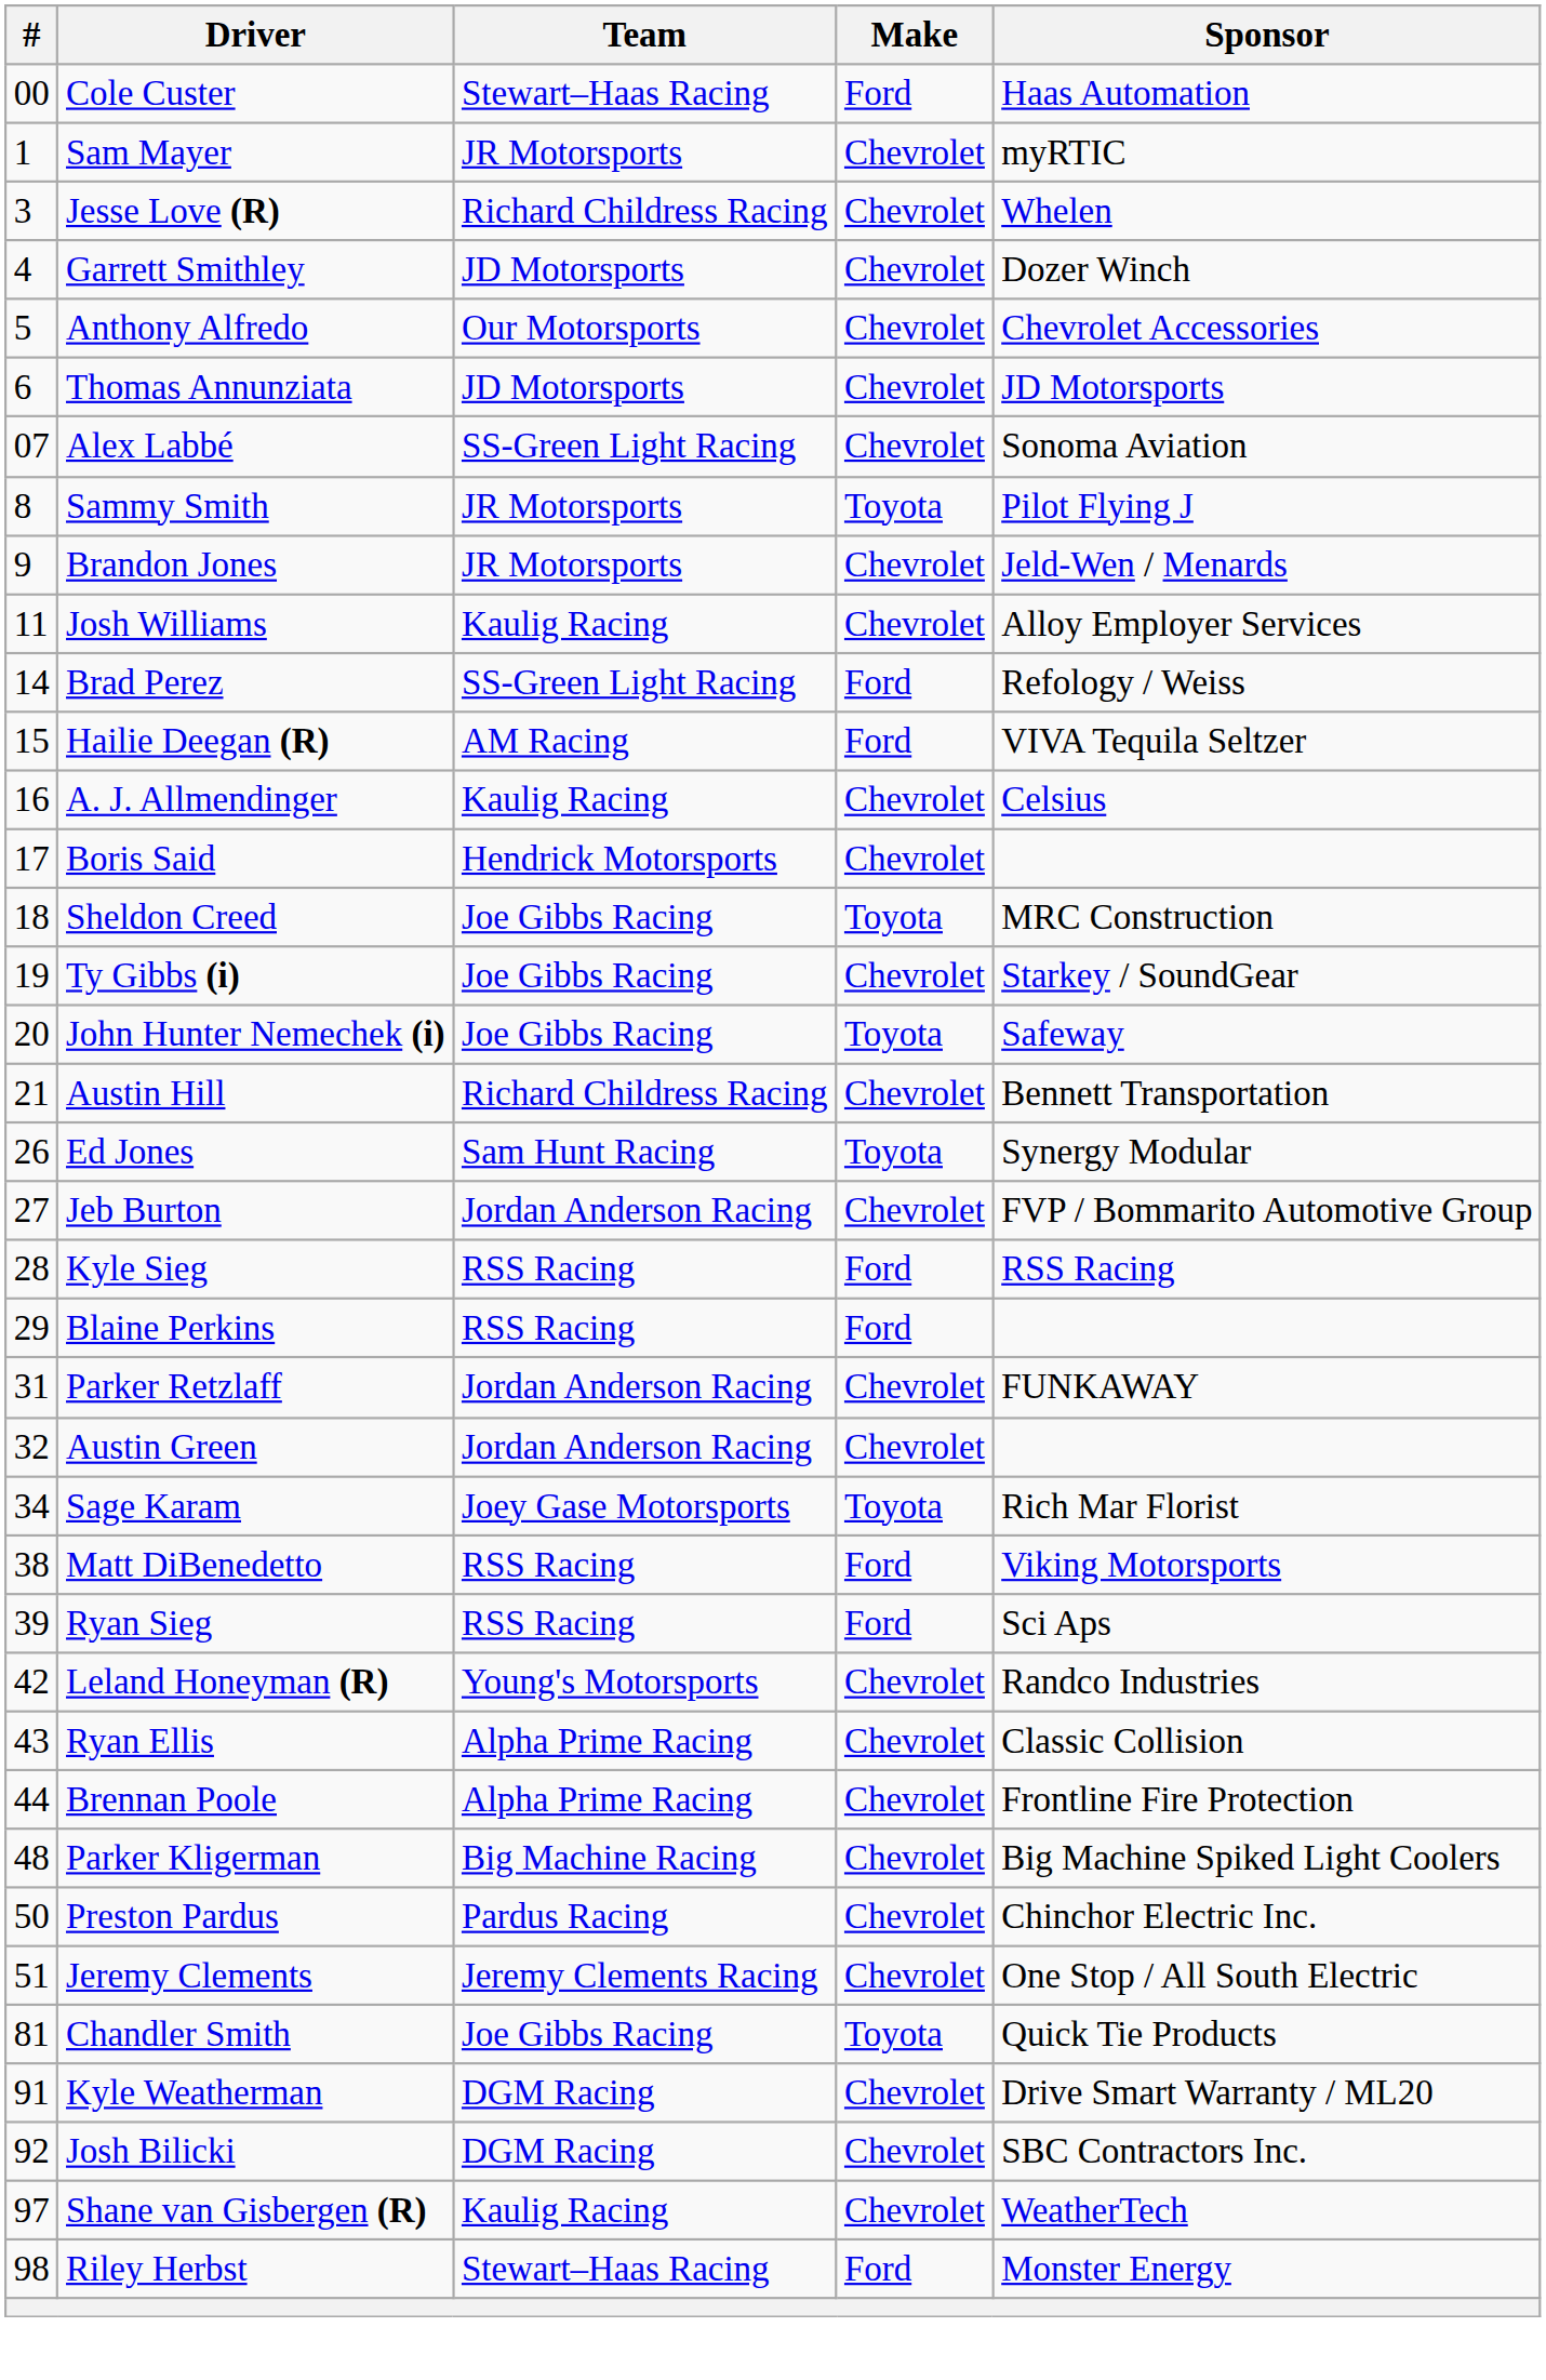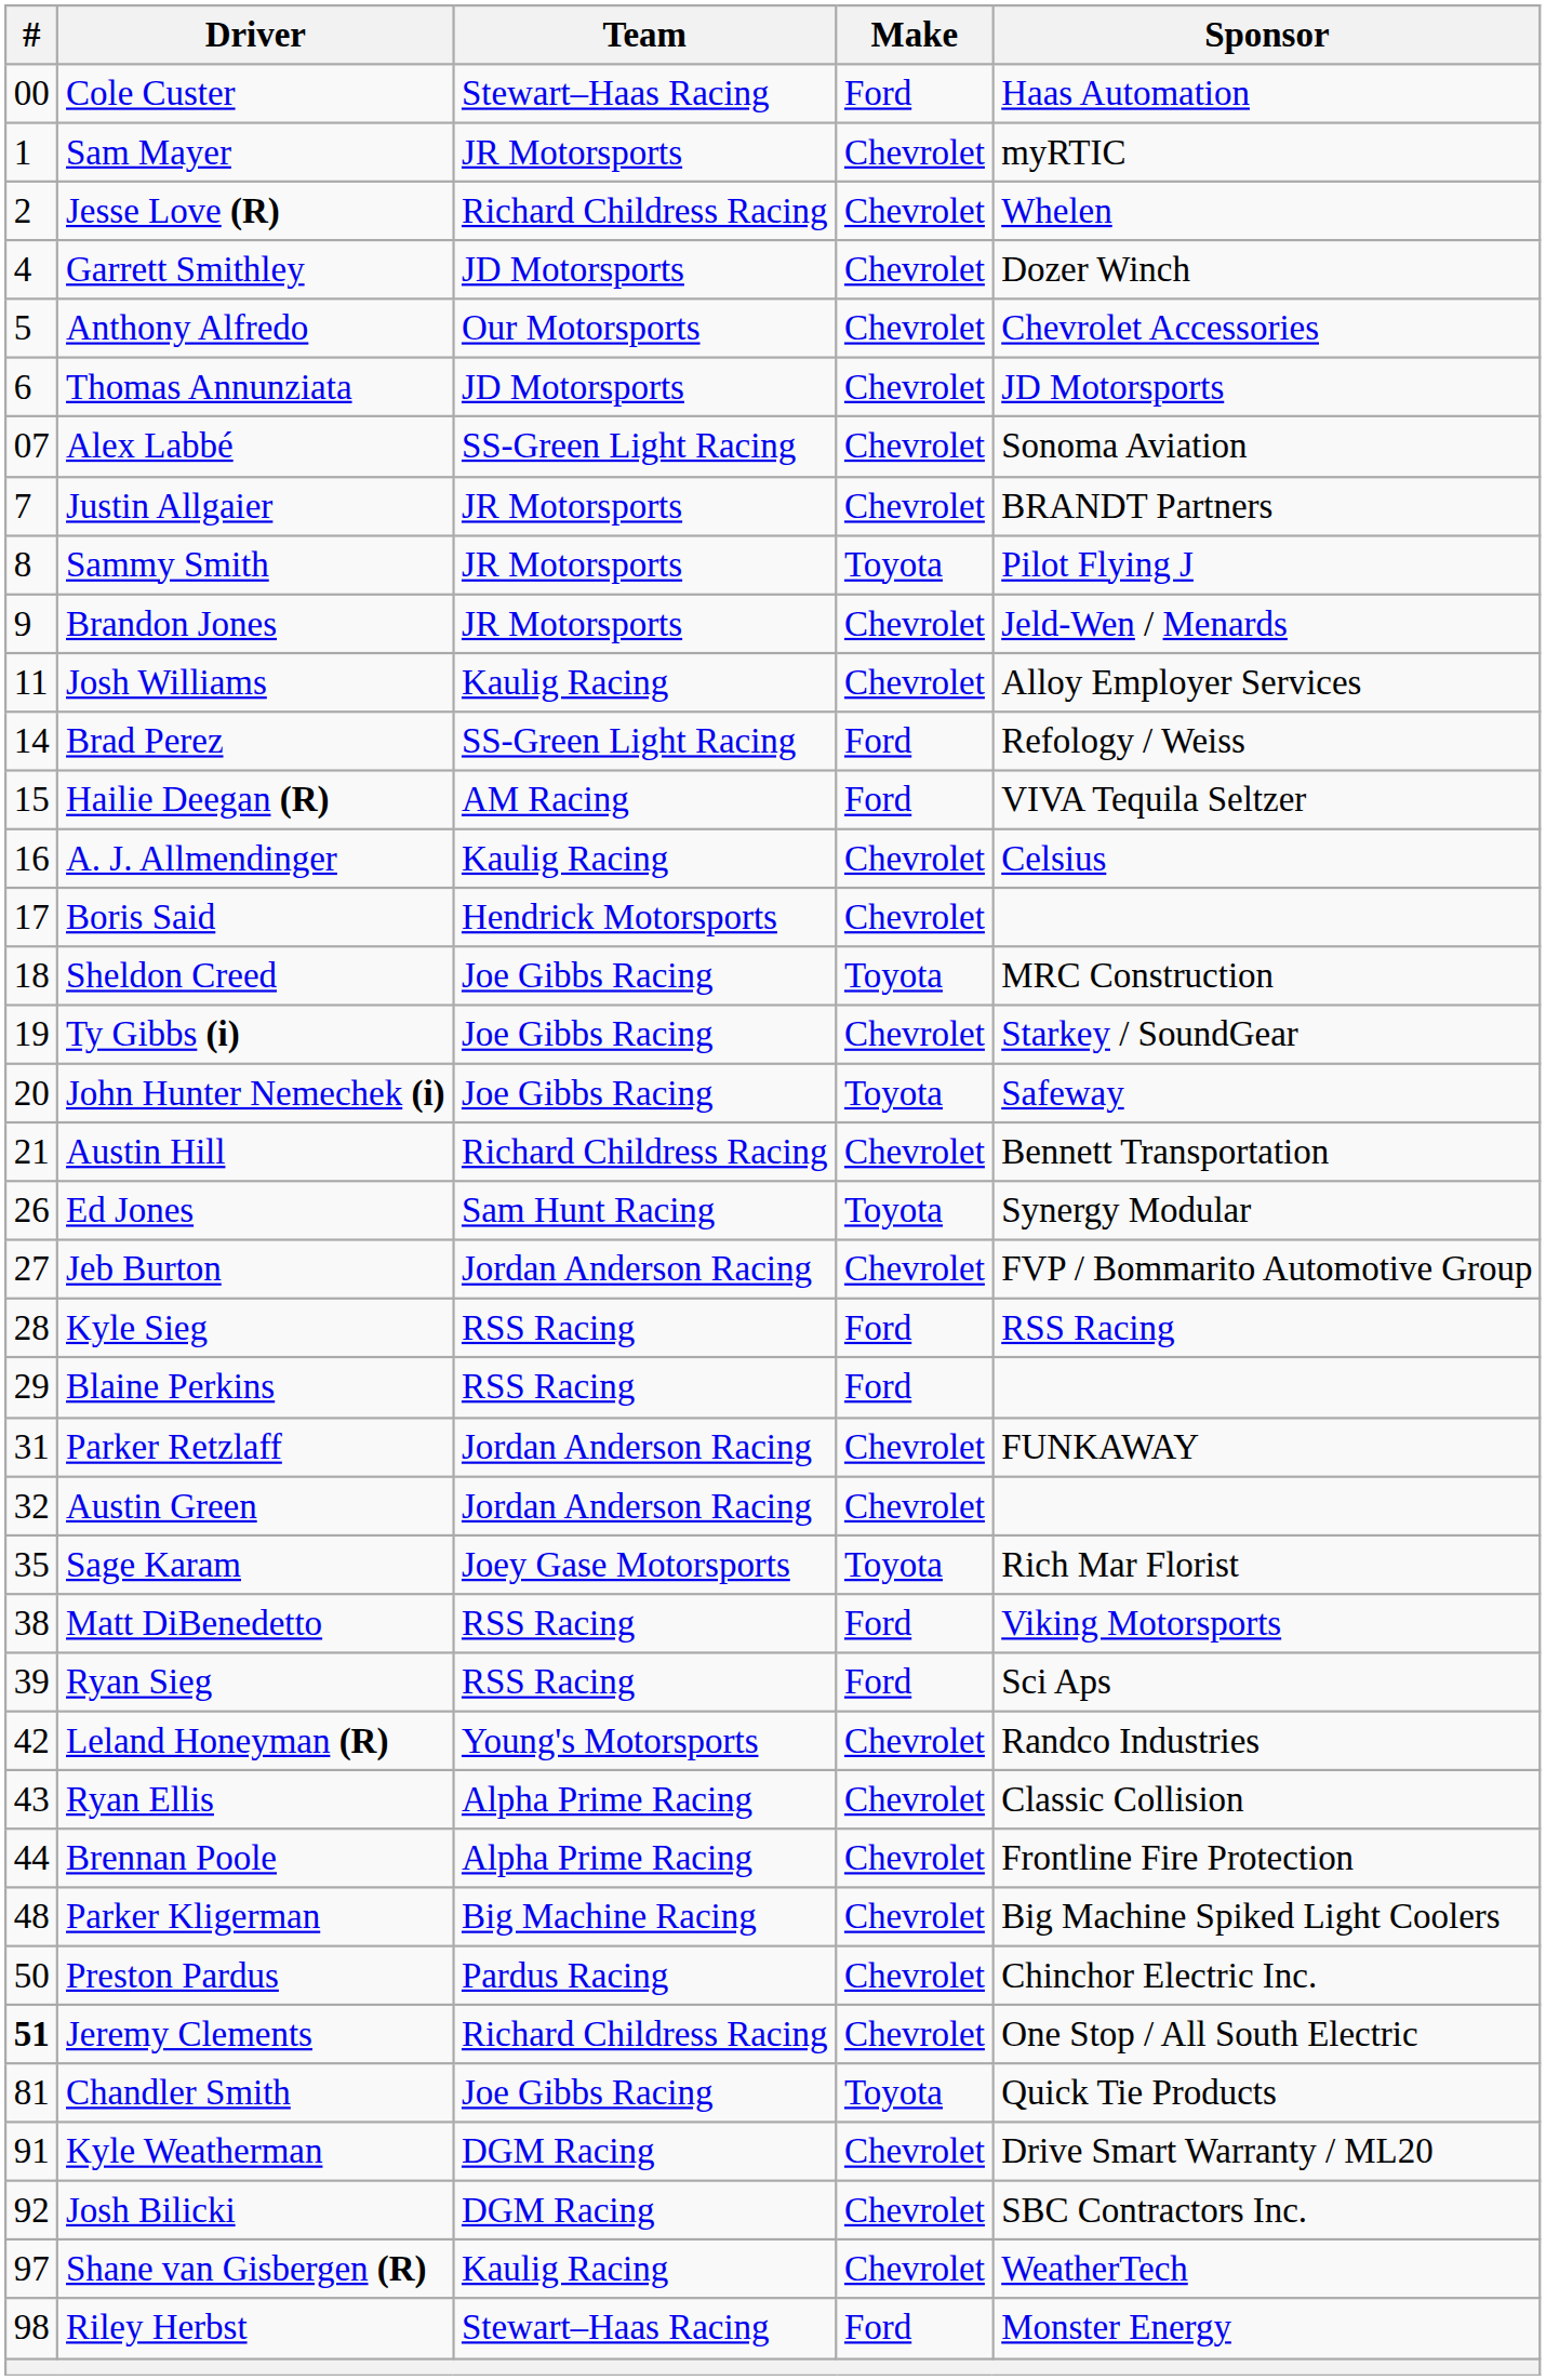 <table class="wikitable" style="font-size: 95%;">
 <tr>
 <th>#</th>
 <th>Driver</th>
 <th>Team</th>
 <th>Make</th>
 <th>Sponsor</th>
 </tr>
 <tr>
 <td>00</td>
 <td><a href='#'>Cole Custer</a></td>
 <td><a href='#'>Stewart–Haas Racing</a></td>
 <td><a href='#'>Ford</a></td>
 <td><a href='#'>Haas Automation</a></td>
 </tr>
 <tr>
 <td>1</td>
 <td><a href='#'>Sam Mayer</a></td>
 <td><a href='#'>JR Motorsports</a></td>
 <td><a href='#'>Chevrolet</a></td>
 <td>myRTIC</td>
 </tr>
 <tr>
-<td>3</td>
+<td>2</td>
 <td><a href='#'>Jesse Love</a> <strong>(R)</strong></td>
 <td nowrap><a href='#'>Richard Childress Racing</a></td>
 <td><a href='#'>Chevrolet</a></td>
 <td><a href='#'>Whelen</a></td>
 </tr>
 <tr>
 <td>4</td>
 <td><a href='#'>Garrett Smithley</a></td>
 <td><a href='#'>JD Motorsports</a></td>
 <td><a href='#'>Chevrolet</a></td>
 <td>Dozer Winch</td>
 </tr>
 <tr>
 <td>5</td>
 <td><a href='#'>Anthony Alfredo</a></td>
 <td><a href='#'>Our Motorsports</a></td>
 <td><a href='#'>Chevrolet</a></td>
 <td><a href='#'>Chevrolet Accessories</a></td>
 </tr>
 <tr>
 <td>6</td>
 <td><a href='#'>Thomas Annunziata</a></td>
 <td><a href='#'>JD Motorsports</a></td>
 <td><a href='#'>Chevrolet</a></td>
 <td><a href='#'>JD Motorsports</a></td>
 </tr>
 <tr>
 <td>07</td>
 <td><a href='#'>Alex Labbé</a></td>
 <td><a href='#'>SS-Green Light Racing</a></td>
 <td><a href='#'>Chevrolet</a></td>
 <td>Sonoma Aviation</td>
+</tr>
+<tr>
+<td>7</td>
+<td><a href='#'>Justin Allgaier</a></td>
+<td><a href='#'>JR Motorsports</a></td>
+<td><a href='#'>Chevrolet</a></td>
+<td nowrap>BRANDT Partners</td>
 </tr>
 <tr>
 <td>8</td>
 <td><a href='#'>Sammy Smith</a></td>
 <td><a href='#'>JR Motorsports</a></td>
 <td><a href='#'>Toyota</a></td>
 <td><a href='#'>Pilot Flying J</a></td>
 </tr>
 <tr>
 <td>9</td>
 <td><a href='#'>Brandon Jones</a></td>
 <td><a href='#'>JR Motorsports</a></td>
 <td><a href='#'>Chevrolet</a></td>
 <td><a href='#'>Jeld-Wen</a> / <a href='#'>Menards</a></td>
 </tr>
 <tr>
 <td>11</td>
 <td><a href='#'>Josh Williams</a></td>
 <td><a href='#'>Kaulig Racing</a></td>
 <td><a href='#'>Chevrolet</a></td>
 <td>Alloy Employer Services</td>
 </tr>
 <tr>
 <td>14</td>
 <td><a href='#'>Brad Perez</a></td>
 <td><a href='#'>SS-Green Light Racing</a></td>
 <td><a href='#'>Ford</a></td>
 <td>Refology / Weiss</td>
 </tr>
 <tr>
 <td>15</td>
 <td><a href='#'>Hailie Deegan</a> <strong>(R)</strong></td>
 <td><a href='#'>AM Racing</a></td>
 <td><a href='#'>Ford</a></td>
 <td>VIVA Tequila Seltzer</td>
 </tr>
 <tr>
 <td>16</td>
 <td><a href='#'>A. J. Allmendinger</a></td>
 <td><a href='#'>Kaulig Racing</a></td>
 <td><a href='#'>Chevrolet</a></td>
 <td><a href='#'>Celsius</a></td>
 </tr>
 <tr>
 <td>17</td>
 <td><a href='#'>Boris Said</a></td>
 <td><a href='#'>Hendrick Motorsports</a></td>
 <td><a href='#'>Chevrolet</a></td>
 <td></td>
 </tr>
 <tr>
 <td>18</td>
 <td><a href='#'>Sheldon Creed</a></td>
 <td><a href='#'>Joe Gibbs Racing</a></td>
 <td><a href='#'>Toyota</a></td>
 <td>MRC Construction</td>
 </tr>
 <tr>
 <td>19</td>
 <td><a href='#'>Ty Gibbs</a> <strong>(i)</strong></td>
 <td><a href='#'>Joe Gibbs Racing</a></td>
 <td><a href='#'>Chevrolet</a></td>
 <td><a href='#'>Starkey</a> / SoundGear</td>
 </tr>
 <tr>
 <td>20</td>
 <td nowrap><a href='#'>John Hunter Nemechek</a> <strong>(i)</strong></td>
 <td><a href='#'>Joe Gibbs Racing</a></td>
 <td><a href='#'>Toyota</a></td>
 <td><a href='#'>Safeway</a></td>
 </tr>
 <tr>
 <td>21</td>
 <td><a href='#'>Austin Hill</a></td>
 <td><a href='#'>Richard Childress Racing</a></td>
 <td><a href='#'>Chevrolet</a></td>
 <td>Bennett Transportation</td>
 </tr>
 <tr>
 <td>26</td>
 <td><a href='#'>Ed Jones</a></td>
 <td><a href='#'>Sam Hunt Racing</a></td>
 <td><a href='#'>Toyota</a></td>
 <td>Synergy Modular</td>
 </tr>
 <tr>
 <td>27</td>
 <td><a href='#'>Jeb Burton</a></td>
 <td><a href='#'>Jordan Anderson Racing</a></td>
 <td><a href='#'>Chevrolet</a></td>
 <td>FVP / Bommarito Automotive Group</td>
 </tr>
 <tr>
 <td>28</td>
 <td><a href='#'>Kyle Sieg</a></td>
 <td><a href='#'>RSS Racing</a></td>
 <td><a href='#'>Ford</a></td>
 <td><a href='#'>RSS Racing</a></td>
 </tr>
 <tr>
 <td>29</td>
 <td><a href='#'>Blaine Perkins</a></td>
 <td><a href='#'>RSS Racing</a></td>
 <td><a href='#'>Ford</a></td>
 <td></td>
 </tr>
 <tr>
 <td>31</td>
 <td><a href='#'>Parker Retzlaff</a></td>
 <td><a href='#'>Jordan Anderson Racing</a></td>
 <td><a href='#'>Chevrolet</a></td>
 <td>FUNKAWAY</td>
 </tr>
 <tr>
 <td>32</td>
 <td><a href='#'>Austin Green</a></td>
 <td><a href='#'>Jordan Anderson Racing</a></td>
 <td><a href='#'>Chevrolet</a></td>
 <td></td>
 </tr>
 <tr>
-<td>34</td>
+<td>35</td>
 <td><a href='#'>Sage Karam</a></td>
 <td><a href='#'>Joey Gase Motorsports</a></td>
 <td><a href='#'>Toyota</a></td>
 <td>Rich Mar Florist</td>
 </tr>
 <tr>
 <td>38</td>
 <td><a href='#'>Matt DiBenedetto</a></td>
 <td><a href='#'>RSS Racing</a></td>
 <td><a href='#'>Ford</a></td>
 <td><a href='#'>Viking Motorsports</a></td>
 </tr>
 <tr>
 <td>39</td>
 <td><a href='#'>Ryan Sieg</a></td>
 <td><a href='#'>RSS Racing</a></td>
 <td><a href='#'>Ford</a></td>
 <td>Sci Aps</td>
 </tr>
 <tr>
 <td>42</td>
 <td><a href='#'>Leland Honeyman</a> <strong>(R)</strong></td>
 <td><a href='#'>Young's Motorsports</a></td>
 <td><a href='#'>Chevrolet</a></td>
 <td>Randco Industries</td>
 </tr>
 <tr>
 <td>43</td>
 <td><a href='#'>Ryan Ellis</a></td>
 <td><a href='#'>Alpha Prime Racing</a></td>
 <td><a href='#'>Chevrolet</a></td>
 <td>Classic Collision</td>
 </tr>
 <tr>
 <td>44</td>
 <td><a href='#'>Brennan Poole</a></td>
 <td><a href='#'>Alpha Prime Racing</a></td>
 <td><a href='#'>Chevrolet</a></td>
 <td>Frontline Fire Protection</td>
 </tr>
 <tr>
 <td>48</td>
 <td><a href='#'>Parker Kligerman</a></td>
 <td><a href='#'>Big Machine Racing</a></td>
 <td><a href='#'>Chevrolet</a></td>
 <td nowrap>Big Machine Spiked Light Coolers</td>
 </tr>
 <tr>
 <td>50</td>
 <td><a href='#'>Preston Pardus</a></td>
 <td><a href='#'>Pardus Racing</a></td>
 <td><a href='#'>Chevrolet</a></td>
 <td>Chinchor Electric Inc.</td>
 </tr>
 <tr>
-<td>51</td>
+<td><strong>51</strong></td>
 <td><a href='#'>Jeremy Clements</a></td>
-<td><a href='#'>Jeremy Clements Racing</a></td>
+<td><a href='#'>Richard Childress Racing</a></td>
 <td><a href='#'>Chevrolet</a></td>
 <td>One Stop / All South Electric</td>
 </tr>
 <tr>
 <td>81</td>
 <td><a href='#'>Chandler Smith</a></td>
 <td><a href='#'>Joe Gibbs Racing</a></td>
 <td><a href='#'>Toyota</a></td>
 <td>Quick Tie Products</td>
 </tr>
 <tr>
 <td>91</td>
 <td><a href='#'>Kyle Weatherman</a></td>
 <td><a href='#'>DGM Racing</a></td>
 <td><a href='#'>Chevrolet</a></td>
 <td>Drive Smart Warranty / ML20</td>
 </tr>
 <tr>
 <td>92</td>
 <td><a href='#'>Josh Bilicki</a></td>
 <td><a href='#'>DGM Racing</a></td>
 <td><a href='#'>Chevrolet</a></td>
 <td>SBC Contractors Inc.</td>
 </tr>
 <tr>
 <td>97</td>
 <td nowrap><a href='#'>Shane van Gisbergen</a> <strong>(R)</strong></td>
 <td><a href='#'>Kaulig Racing</a></td>
 <td><a href='#'>Chevrolet</a></td>
 <td><a href='#'>WeatherTech</a></td>
 </tr>
 <tr>
 <td>98</td>
 <td><a href='#'>Riley Herbst</a></td>
 <td><a href='#'>Stewart–Haas Racing</a></td>
 <td><a href='#'>Ford</a></td>
 <td><a href='#'>Monster Energy</a></td>
 </tr>
 <tr>
 <th colspan="5"></th>
 </tr>
 </table>
